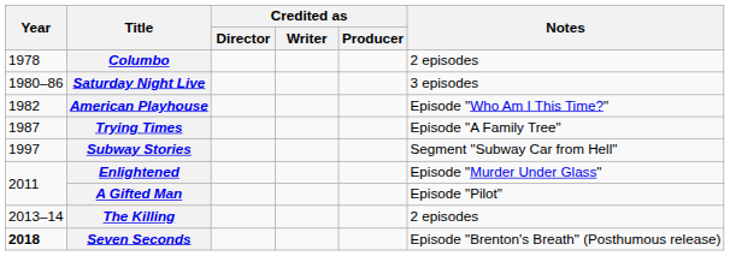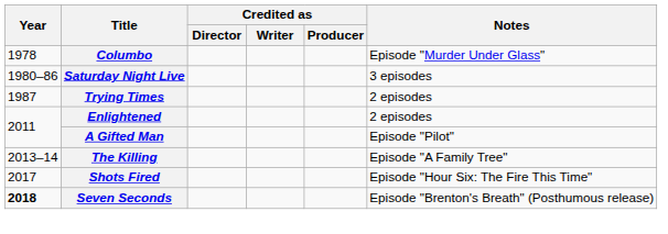 <table class="wikitable plainrowheaders">
 <tr>
 <th rowspan="2" scope="col">Year</th>
 <th rowspan="2" scope="col">Title</th>
 <th colspan="3" scope="col">Credited as</th>
 <th rowspan="2" scope="col" class="unsortable">Notes</th>
 </tr>
 <tr>
 <th width=65>Director</th>
 <th width=65>Writer</th>
 <th width=65>Producer</th>
 </tr>
 <tr>
 <td>1978</td>
 <th scope="row"><em><a href='#'>Columbo</a></em></th>
 <td></td>
 <td></td>
 <td></td>
-<td>2 episodes</td>
+<td>Episode "<a href='#'>Murder Under Glass</a>"</td>
 </tr>
 <tr>
 <td>1980–86</td>
 <th scope="row"><em><a href='#'>Saturday Night Live</a></em></th>
 <td></td>
 <td></td>
 <td></td>
 <td>3 episodes</td>
 </tr>
 <tr>
-<td>1982</td>
-<th scope="row"><em><a href='#'>American Playhouse</a></em></th>
-<td></td>
-<td></td>
-<td></td>
-<td>Episode "<a href='#'>Who Am I This Time?</a>"</td>
-</tr>
-<tr>
 <td>1987</td>
 <th scope="row"><em><a href='#'>Trying Times</a></em></th>
 <td></td>
 <td></td>
 <td></td>
-<td>Episode "A Family Tree"</td>
-</tr>
-<tr>
-<td>1997</td>
-<th scope="row"><em><a href='#'>Subway Stories</a></em></th>
-<td></td>
-<td></td>
-<td></td>
-<td>Segment "Subway Car from Hell"</td>
+<td>2 episodes</td>
 </tr>
 <tr>
 <td rowspan=2>2011</td>
 <th scope="row"><em><a href='#'>Enlightened</a></em></th>
 <td></td>
 <td></td>
 <td></td>
-<td>Episode "<a href='#'>Murder Under Glass</a>"</td>
+<td>2 episodes</td>
 </tr>
 <tr>
 <th scope="row"><em><a href='#'>A Gifted Man</a></em></th>
 <td></td>
 <td></td>
 <td></td>
 <td>Episode "Pilot"</td>
 </tr>
 <tr>
 <td>2013–14</td>
 <th scope="row"><em><a href='#'>The Killing</a></em></th>
 <td></td>
 <td></td>
 <td></td>
-<td>2 episodes</td>
+<td>Episode "A Family Tree"</td>
+</tr>
+<tr>
+<td>2017</td>
+<th scope="row"><em><a href='#'>Shots Fired</a></em></th>
+<td></td>
+<td></td>
+<td></td>
+<td>Episode "Hour Six: The Fire This Time"</td>
 </tr>
 <tr>
 <td><strong>2018</strong></td>
 <th scope="row"><em><a href='#'>Seven Seconds</a></em></th>
 <td></td>
 <td></td>
 <td></td>
 <td>Episode "Brenton's Breath" (Posthumous release)</td>
 </tr>
 </table>
